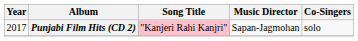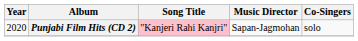 <table class="wikitable sortable">
 <tr>
 <th>Year</th>
 <th>Album</th>
 <th>Song Title</th>
 <th>Music Director</th>
 <th>Co-Singers</th>
 </tr>
 <tr>
-<td rowspan=1>2017</td>
+<td rowspan=1>2020</td>
 <th rowspan=1><em>Punjabi Film Hits (CD 2)</em></th>
 <td style="background: pink;">"Kanjeri Rahi Kanjri"</td>
 <td rowspan=1>Sapan-Jagmohan</td>
 <td rowspan=1>solo</td>
 </tr>
 <tr>
 </tr>
 </table>
